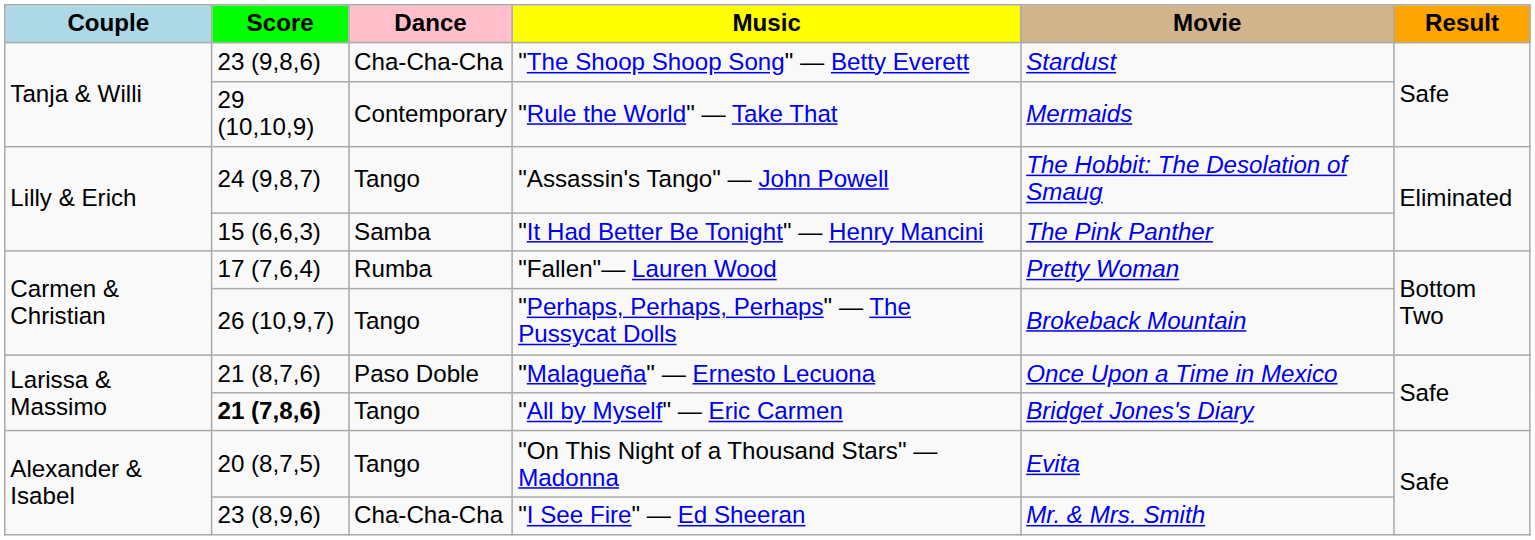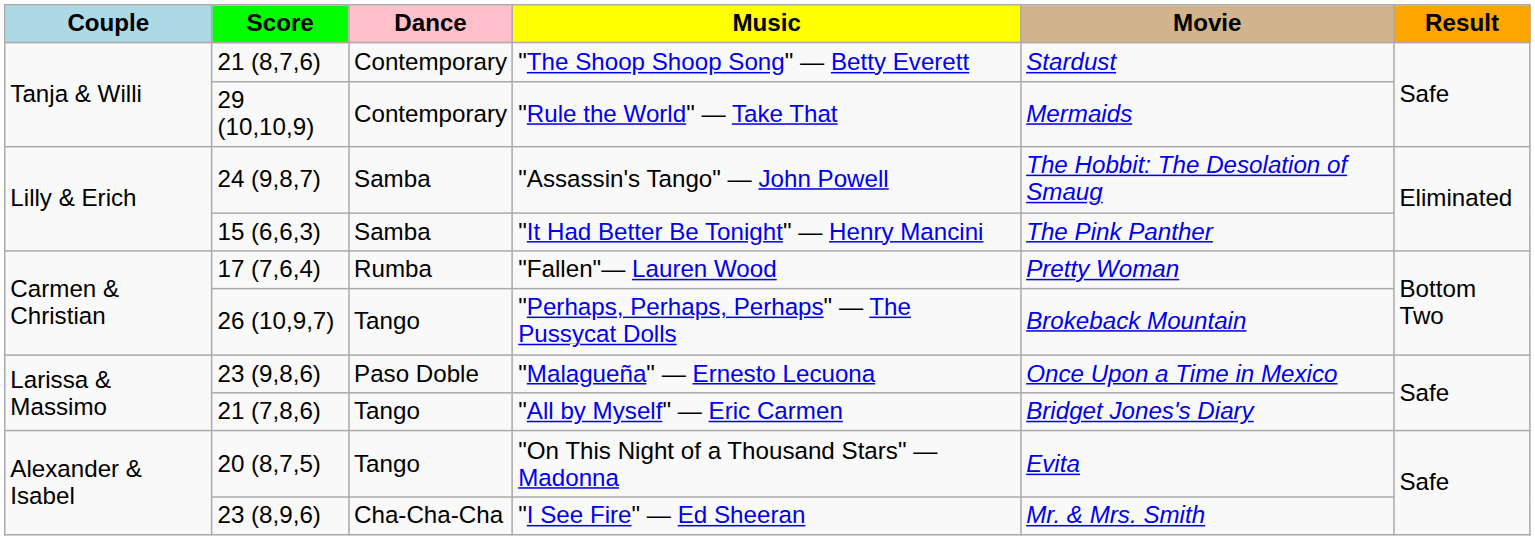 <table class="wikitable" style="width:80%;">
 <tr>
 <th style="background:lightblue;">Couple</th>
 <th style="background:lime;">Score</th>
 <th style="background:pink;">Dance</th>
 <th style="background:yellow;">Music</th>
 <th style="background:tan;">Movie</th>
 <th style="background:orange;">Result</th>
 </tr>
 <tr>
 <td rowspan=2>Tanja & Willi</td>
-<td>23 (9,8,6)</td>
-<td>Cha-Cha-Cha</td>
+<td>21 (8,7,6)</td>
+<td>Contemporary</td>
 <td>"<a href='#'>The Shoop Shoop Song</a>" — <a href='#'>Betty Everett</a></td>
 <td><em><a href='#'>Stardust</a></em></td>
 <td rowspan=2>Safe</td>
 </tr>
 <tr>
 <td>29 (10,10,9)</td>
 <td>Contemporary</td>
 <td>"<a href='#'>Rule the World</a>" — <a href='#'>Take That</a></td>
 <td><em><a href='#'>Mermaids</a></em></td>
 </tr>
 <tr>
 <td rowspan=2>Lilly & Erich</td>
 <td>24 (9,8,7)</td>
-<td>Tango</td>
+<td>Samba</td>
 <td>"Assassin's Tango" — <a href='#'>John Powell</a></td>
 <td><em><a href='#'>The Hobbit: The Desolation of Smaug</a></em></td>
 <td rowspan=2>Eliminated</td>
 </tr>
 <tr>
 <td>15 (6,6,3)</td>
 <td>Samba</td>
 <td>"<a href='#'>It Had Better Be Tonight</a>" — <a href='#'>Henry Mancini</a></td>
 <td><em><a href='#'>The Pink Panther</a></em></td>
 </tr>
 <tr>
 <td rowspan=2>Carmen & Christian</td>
 <td>17 (7,6,4)</td>
 <td>Rumba</td>
 <td>"Fallen"— <a href='#'>Lauren Wood</a></td>
 <td><em><a href='#'>Pretty Woman</a></em></td>
 <td rowspan=2>Bottom Two</td>
 </tr>
 <tr>
 <td>26 (10,9,7)</td>
 <td>Tango</td>
 <td>"<a href='#'>Perhaps, Perhaps, Perhaps</a>" — <a href='#'>The Pussycat Dolls</a></td>
 <td><em><a href='#'>Brokeback Mountain</a></em></td>
 </tr>
 <tr>
 <td rowspan=2>Larissa & Massimo</td>
-<td>21 (8,7,6)</td>
+<td>23 (9,8,6)</td>
 <td>Paso Doble</td>
 <td>"<a href='#'>Malagueña</a>" — <a href='#'>Ernesto Lecuona</a></td>
 <td><em><a href='#'>Once Upon a Time in Mexico</a></em></td>
 <td rowspan=2>Safe</td>
 </tr>
 <tr>
-<td><strong>21 (7,8,6)</strong></td>
+<td>21 (7,8,6)</td>
 <td>Tango</td>
 <td>"<a href='#'>All by Myself</a>" — <a href='#'>Eric Carmen</a></td>
 <td><em><a href='#'>Bridget Jones's Diary</a></em></td>
 </tr>
 <tr>
 <td rowspan=2>Alexander & Isabel</td>
 <td>20 (8,7,5)</td>
 <td>Tango</td>
 <td>"On This Night of a Thousand Stars" — <a href='#'>Madonna</a></td>
 <td><em><a href='#'>Evita</a></em></td>
 <td rowspan=2>Safe</td>
 </tr>
 <tr>
 <td>23 (8,9,6)</td>
 <td>Cha-Cha-Cha</td>
 <td>"<a href='#'>I See Fire</a>" — <a href='#'>Ed Sheeran</a></td>
 <td><em><a href='#'>Mr. & Mrs. Smith</a></em></td>
 </tr>
 </table>
